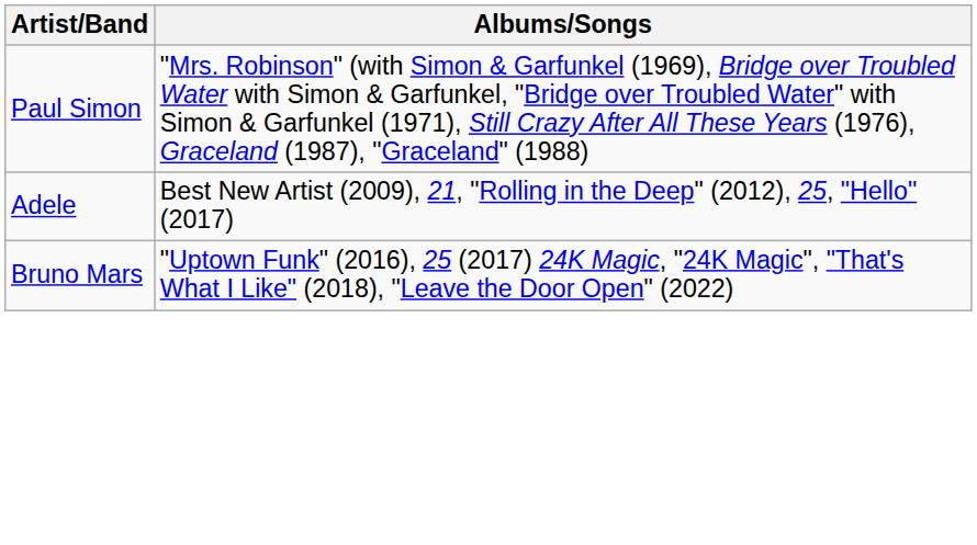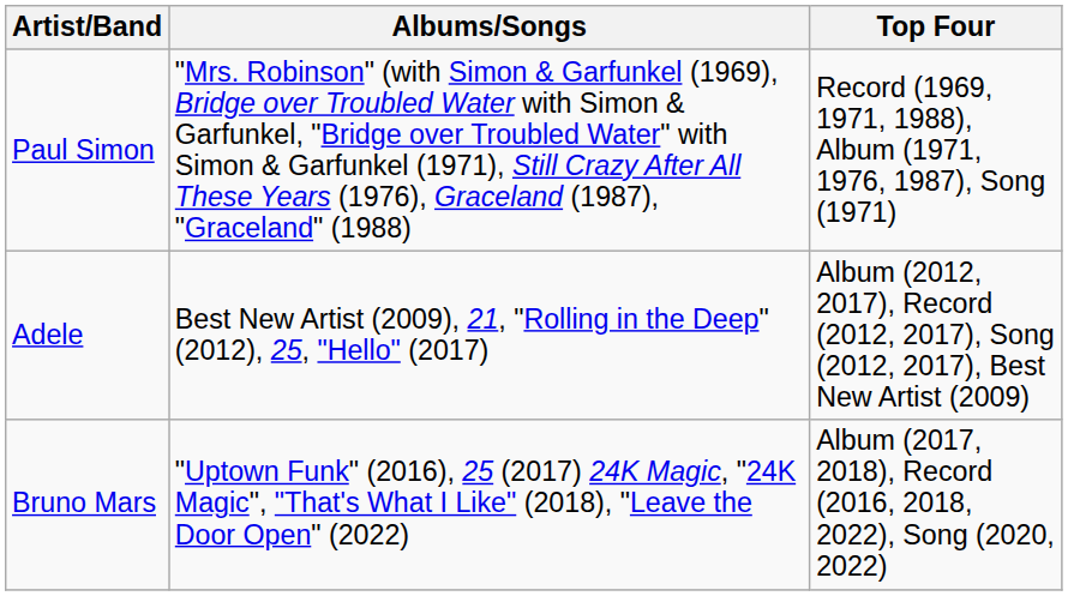 <table class="wikitable">
 <tr>
 <th>Artist/Band</th>
 <th>Albums/Songs</th>
+<th>Top Four</th>
 </tr>
 <tr>
 <td><a href='#'>Paul Simon</a></td>
 <td>"<a href='#'>Mrs. Robinson</a>" (with <a href='#'>Simon & Garfunkel</a> (1969), <em><a href='#'>Bridge over Troubled Water</a></em> with Simon & Garfunkel, "<a href='#'>Bridge over Troubled Water</a>" with Simon & Garfunkel (1971), <em><a href='#'>Still Crazy After All These Years</a></em> (1976), <em><a href='#'>Graceland</a></em> (1987), "<a href='#'>Graceland</a>" (1988)</td>
+<td>Record (1969, 1971, 1988), Album (1971, 1976, 1987), Song (1971)</td>
 </tr>
 <tr>
 <td><a href='#'>Adele</a></td>
 <td>Best New Artist (2009), <a href='#'><em>21</em></a>, "<a href='#'>Rolling in the Deep</a>" (2012), <em><a href='#'>25</a></em>, <a href='#'>"Hello"</a> (2017)</td>
+<td>Album (2012, 2017), Record (2012, 2017), Song (2012, 2017), Best New Artist (2009)</td>
 </tr>
 <tr>
 <td><a href='#'>Bruno Mars</a></td>
 <td>"<a href='#'>Uptown Funk</a>" (2016), <em><a href='#'>25</a></em> (2017) <a href='#'><em>24K Magic</em></a>, "<a href='#'>24K Magic</a>", <a href='#'>"That's What I Like"</a> (2018), "<a href='#'>Leave the Door Open</a>" (2022)</td>
+<td>Album (2017, 2018), Record (2016, 2018, 2022), Song (2020, 2022)</td>
 </tr>
 </table>
